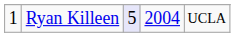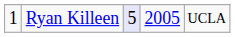 <table class="wikitable">
 <tr>
 </tr>
 <tr>
 <td>1</td>
 <td><a href='#'>Ryan Killeen</a></td>
 <td style="background: lavender;">5</td>
-<td><a href='#'>2004</a></td>
+<td><a href='#'>2005</a></td>
 <td style="font-size:80%;">UCLA</td>
 </tr>
 </table>
